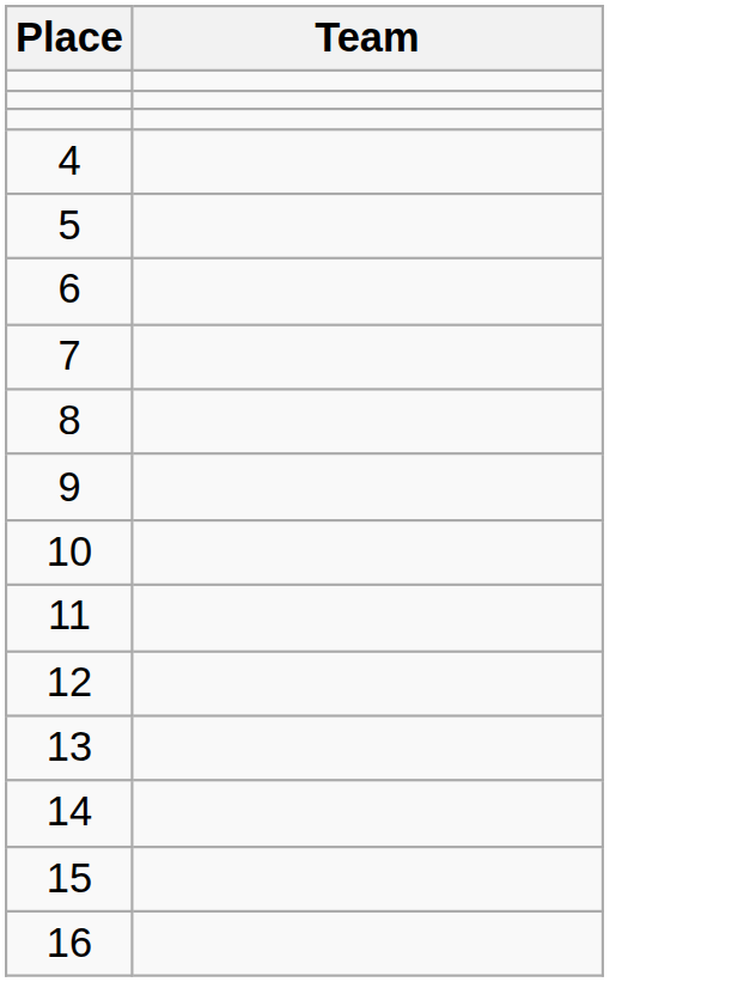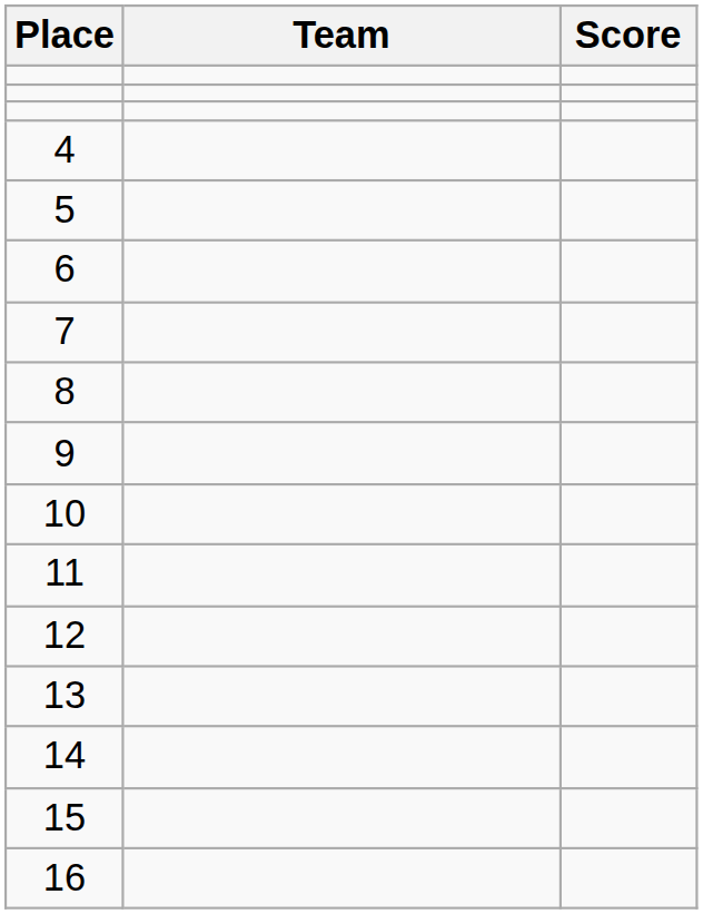 <table class="wikitable" style="text-align:center;">
 <tr>
 <th width=30>Place</th>
 <th width=175>Team</th>
+<th width=50>Score</th>
 </tr>
 <tr>
 <td></td>
 <td align="left"></td>
+<td></td>
 </tr>
 <tr>
 <td></td>
 <td align="left"></td>
+<td></td>
 </tr>
 <tr>
 <td></td>
 <td align="left"></td>
+<td></td>
 </tr>
 <tr>
 <td>4</td>
 <td align="left"></td>
+<td></td>
 </tr>
 <tr>
 <td>5</td>
 <td align="left"></td>
+<td></td>
 </tr>
 <tr>
 <td>6</td>
 <td align="left"></td>
+<td></td>
 </tr>
 <tr>
 <td>7</td>
 <td align="left"></td>
+<td></td>
 </tr>
 <tr>
 <td>8</td>
 <td align="left"></td>
+<td></td>
 </tr>
 <tr>
 <td>9</td>
 <td align="left"></td>
+<td></td>
 </tr>
 <tr>
 <td>10</td>
 <td align="left"></td>
+<td></td>
 </tr>
 <tr>
 <td>11</td>
 <td align="left"></td>
+<td></td>
 </tr>
 <tr>
 <td>12</td>
 <td align="left"></td>
+<td></td>
 </tr>
 <tr>
 <td>13</td>
 <td align="left"></td>
+<td></td>
 </tr>
 <tr>
 <td>14</td>
 <td align="left"></td>
+<td></td>
 </tr>
 <tr>
 <td>15</td>
 <td align="left"></td>
+<td></td>
 </tr>
 <tr>
 <td>16</td>
 <td align="left"></td>
+<td></td>
 </tr>
 </table>
